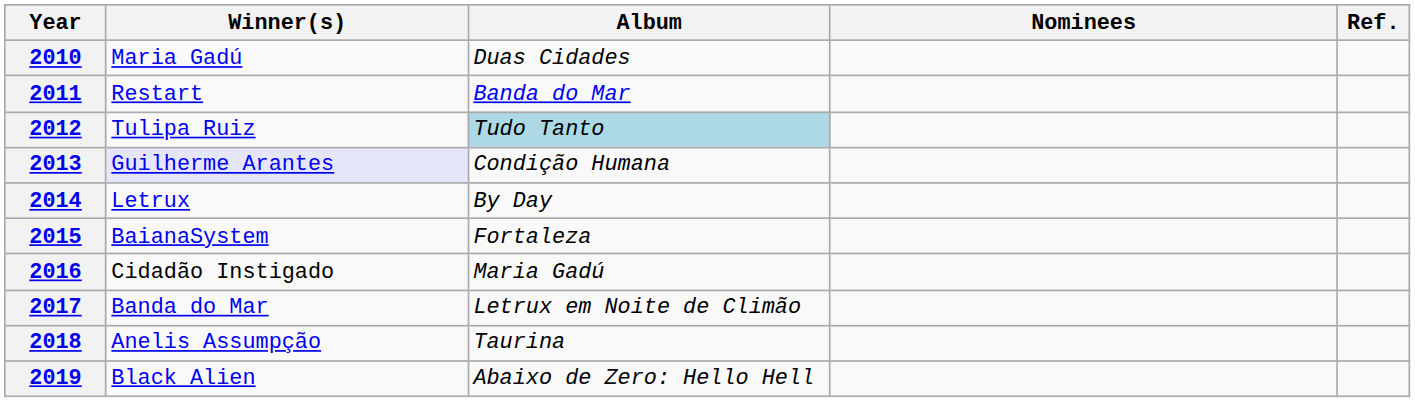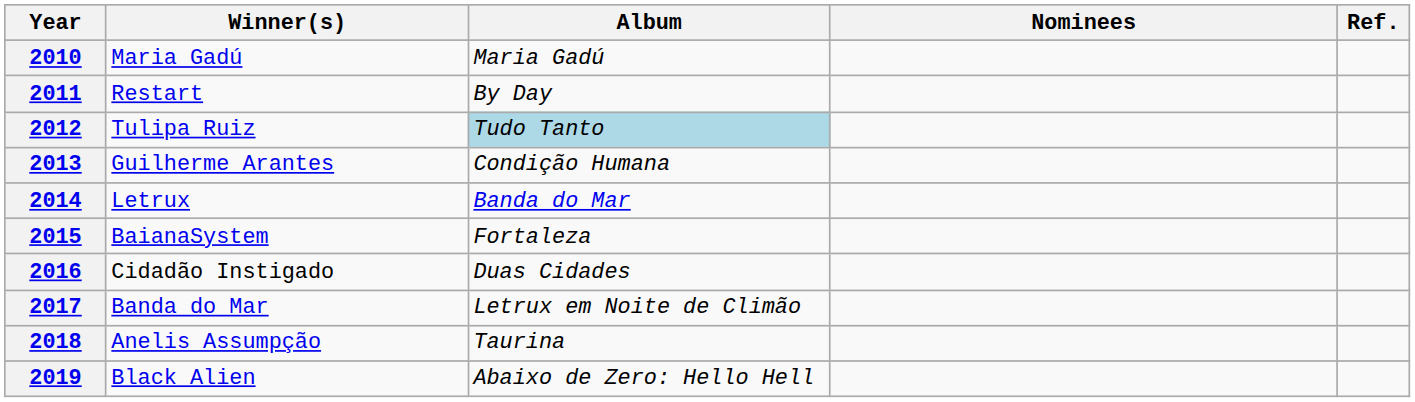 <table class="wikitable">
 <tr>
 <th width="7%">Year</th>
 <th width="25%">Winner(s)</th>
 <th width="25%">Album</th>
 <th width="35%" class=unsortable>Nominees</th>
 <th width="5%" class=unsortable>Ref.</th>
 </tr>
 <tr>
 <th scope="row" align="center"><a href='#'>2010</a></th>
 <td><a href='#'>Maria Gadú</a></td>
-<td><em>Duas Cidades</em></td>
+<td><em>Maria Gadú</em></td>
 <td></td>
 <td></td>
 </tr>
 <tr>
 <th scope="row" align="center"><a href='#'>2011</a></th>
 <td><a href='#'>Restart</a></td>
-<td><em><a href='#'>Banda do Mar</a></em></td>
+<td><em>By Day</em></td>
 <td></td>
 <td></td>
 </tr>
 <tr>
 <th scope="row" align="center"><a href='#'>2012</a></th>
 <td><a href='#'>Tulipa Ruiz</a></td>
 <td style="background: lightblue;"><em>Tudo Tanto</em></td>
 <td></td>
 <td></td>
 </tr>
 <tr>
 <th scope="row" align="center"><a href='#'>2013</a></th>
-<td style="background: lavender;"><a href='#'>Guilherme Arantes</a></td>
+<td><a href='#'>Guilherme Arantes</a></td>
 <td><em>Condição Humana</em></td>
 <td></td>
 <td></td>
 </tr>
 <tr>
 <th scope="row" align="center"><a href='#'>2014</a></th>
 <td><a href='#'>Letrux</a></td>
-<td><em>By Day</em></td>
+<td><em><a href='#'>Banda do Mar</a></em></td>
 <td></td>
 <td></td>
 </tr>
 <tr>
 <th scope="row" align="center"><a href='#'>2015</a></th>
 <td><a href='#'>BaianaSystem</a></td>
 <td><em>Fortaleza</em></td>
 <td></td>
 <td></td>
 </tr>
 <tr>
 <th scope="row" align="center"><a href='#'>2016</a></th>
 <td>Cidadão Instigado</td>
-<td><em>Maria Gadú</em></td>
+<td><em>Duas Cidades</em></td>
 <td></td>
 <td></td>
 </tr>
 <tr>
 <th scope="row" align="center"><a href='#'>2017</a></th>
 <td><a href='#'>Banda do Mar</a></td>
 <td><em>Letrux em Noite de Climão</em></td>
 <td></td>
 <td></td>
 </tr>
 <tr>
 <th scope="row" align="center"><a href='#'>2018</a></th>
 <td><a href='#'>Anelis Assumpção</a></td>
 <td><em>Taurina</em></td>
 <td></td>
 <td></td>
 </tr>
 <tr>
 <th scope="row" align="center"><a href='#'>2019</a></th>
 <td><a href='#'>Black Alien</a></td>
 <td><em>Abaixo de Zero: Hello Hell</em></td>
 <td></td>
 <td></td>
 </tr>
 </table>
